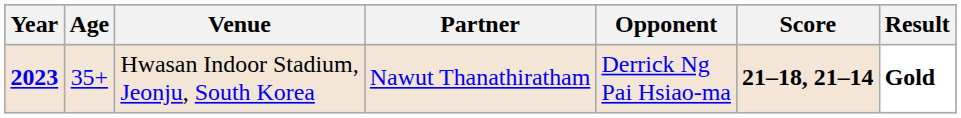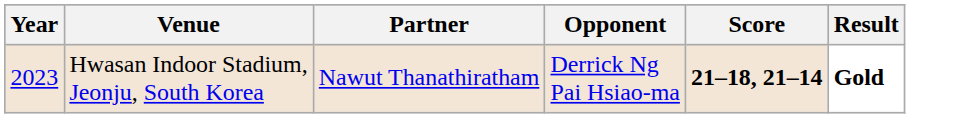 <table class="sortable wikitable" style="font-size: 90%;">
 <tr>
 <th>Year</th>
-<th>Age</th>
 <th>Venue</th>
 <th>Partner</th>
 <th>Opponent</th>
 <th>Score</th>
 <th>Result</th>
 </tr>
 <tr style="background:#F3E6D7">
-<td align="center"><strong><a href='#'>2023</a></strong></td>
-<td align="center"><a href='#'>35+</a></td>
+<td align="center"><a href='#'>2023</a></td>
 <td align="left">Hwasan Indoor Stadium,<br><a href='#'>Jeonju</a>, <a href='#'>South Korea</a></td>
 <td align="left"> <a href='#'>Nawut Thanathiratham</a></td>
 <td align="left"> <a href='#'>Derrick Ng</a><br> <a href='#'>Pai Hsiao-ma</a></td>
 <td align="left"><strong>21–18, 21–14</strong></td>
 <td style="text-align:left; background:white"> <strong>Gold</strong></td>
 </tr>
 </table>
